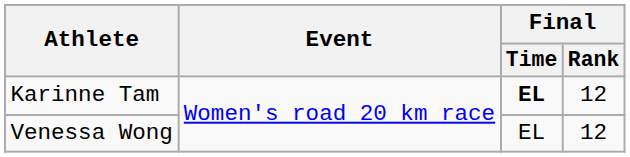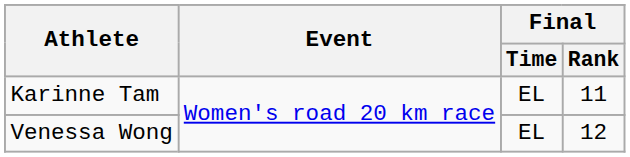 <table class=wikitable style=font-size:90%;text-align:center>
 <tr>
 <th rowspan=2>Athlete</th>
 <th rowspan=2>Event</th>
 <th colspan=2>Final</th>
 </tr>
 <tr style="font-size:95%">
 <th>Time</th>
 <th>Rank</th>
 </tr>
 <tr>
 <td align=left>Karinne Tam</td>
 <td align=left rowspan=2><a href='#'>Women's road 20 km race</a></td>
-<td><strong>EL</strong></td>
-<td>12</td>
+<td>EL</td>
+<td>11</td>
 </tr>
 <tr>
 <td align=left>Venessa Wong</td>
 <td>EL</td>
 <td>12</td>
 </tr>
 </table>
